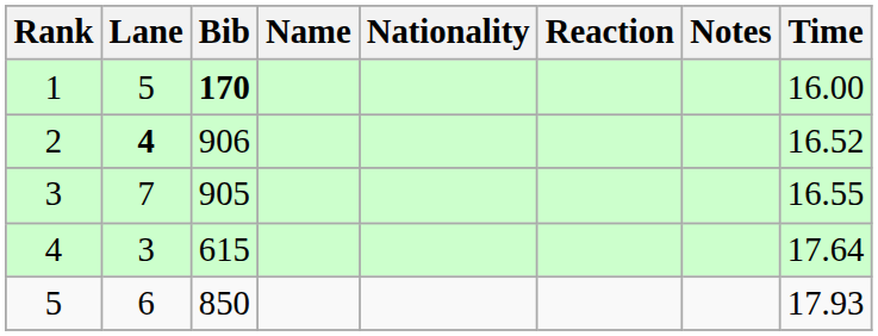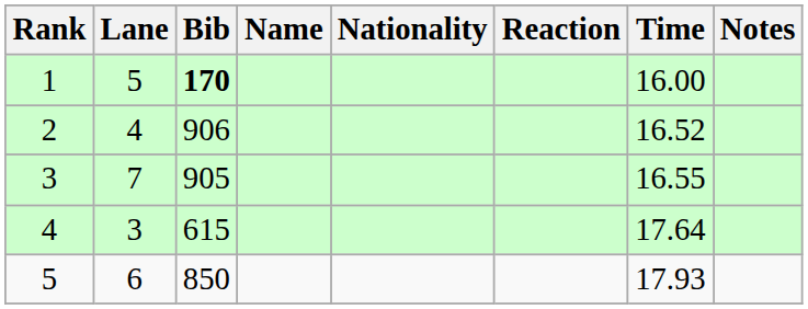 <table class="wikitable sortable" style="text-align:center">
 <tr>
 <th>Rank</th>
 <th>Lane</th>
 <th>Bib</th>
 <th>Name</th>
 <th>Nationality</th>
 <th>Reaction</th>
+<th>Time</th>
 <th>Notes</th>
-<th>Time</th>
 </tr>
 <tr bgcolor=ccffcc>
 <td>1</td>
 <td>5</td>
 <td><strong>170</strong></td>
 <td align=left></td>
 <td align=left></td>
 <td></td>
+<td>16.00</td>
 <td><strong></strong></td>
-<td>16.00</td>
 </tr>
 <tr bgcolor=ccffcc>
 <td>2</td>
-<td><strong>4</strong></td>
+<td>4</td>
 <td>906</td>
 <td align=left></td>
 <td align=left></td>
 <td></td>
+<td>16.52</td>
 <td><strong></strong></td>
-<td>16.52</td>
 </tr>
 <tr bgcolor=ccffcc>
 <td>3</td>
 <td>7</td>
 <td>905</td>
 <td align=left></td>
 <td align=left></td>
 <td></td>
+<td>16.55</td>
 <td><strong></strong></td>
-<td>16.55</td>
 </tr>
 <tr bgcolor=ccffcc>
 <td>4</td>
 <td>3</td>
 <td>615</td>
 <td align=left></td>
 <td align=left></td>
 <td></td>
+<td>17.64</td>
 <td><strong></strong></td>
-<td>17.64</td>
 </tr>
 <tr>
 <td>5</td>
 <td>6</td>
 <td>850</td>
 <td align=left></td>
 <td align=left></td>
 <td></td>
+<td>17.93</td>
 <td></td>
-<td>17.93</td>
 </tr>
 </table>
